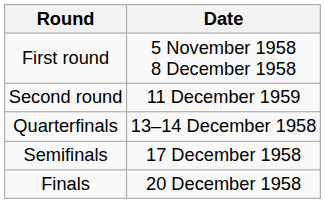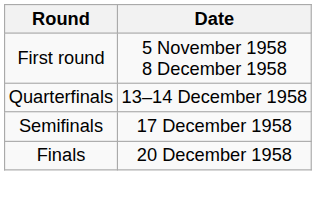 <table class="wikitable" style="text-align: center">
 <tr>
 <th>Round</th>
 <th>Date</th>
 </tr>
 <tr>
 <td>First round</td>
 <td>5 November 1958<br>8 December 1958</td>
-</tr>
-<tr>
-<td>Second round</td>
-<td>11 December 1959</td>
 </tr>
 <tr>
 <td>Quarterfinals</td>
 <td>13–14 December 1958</td>
 </tr>
 <tr>
 <td>Semifinals</td>
 <td>17 December 1958</td>
 </tr>
 <tr>
 <td>Finals</td>
 <td>20 December 1958</td>
 </tr>
 </table>
